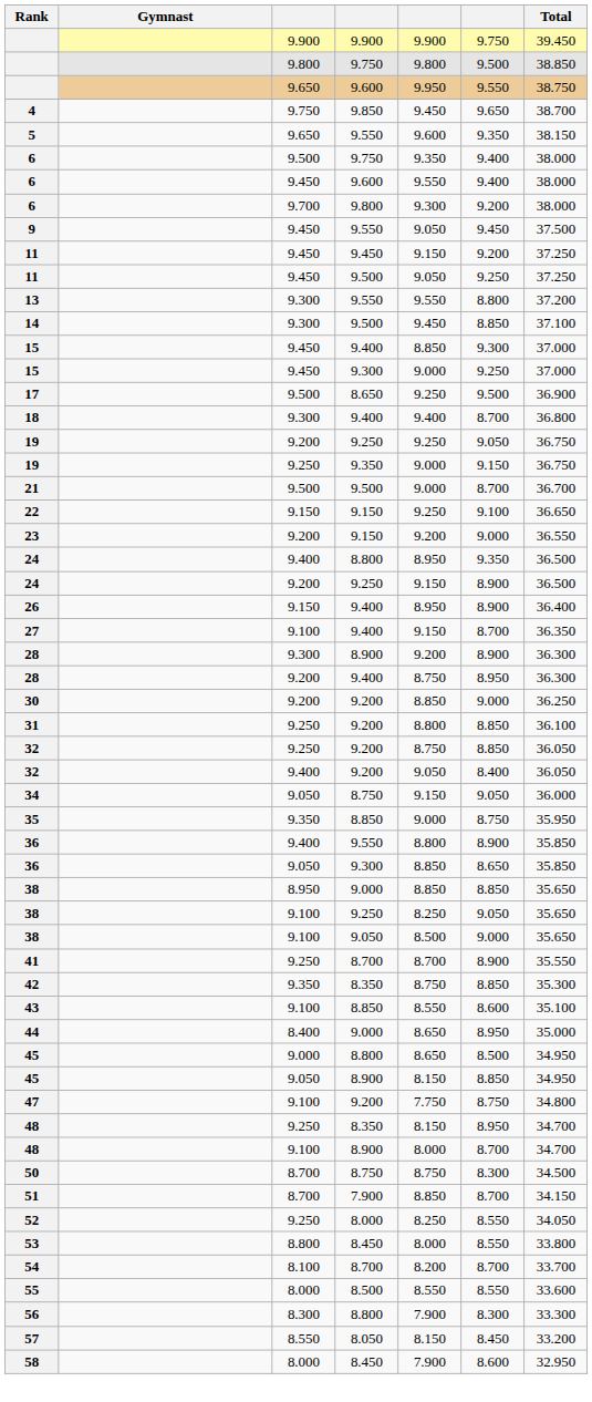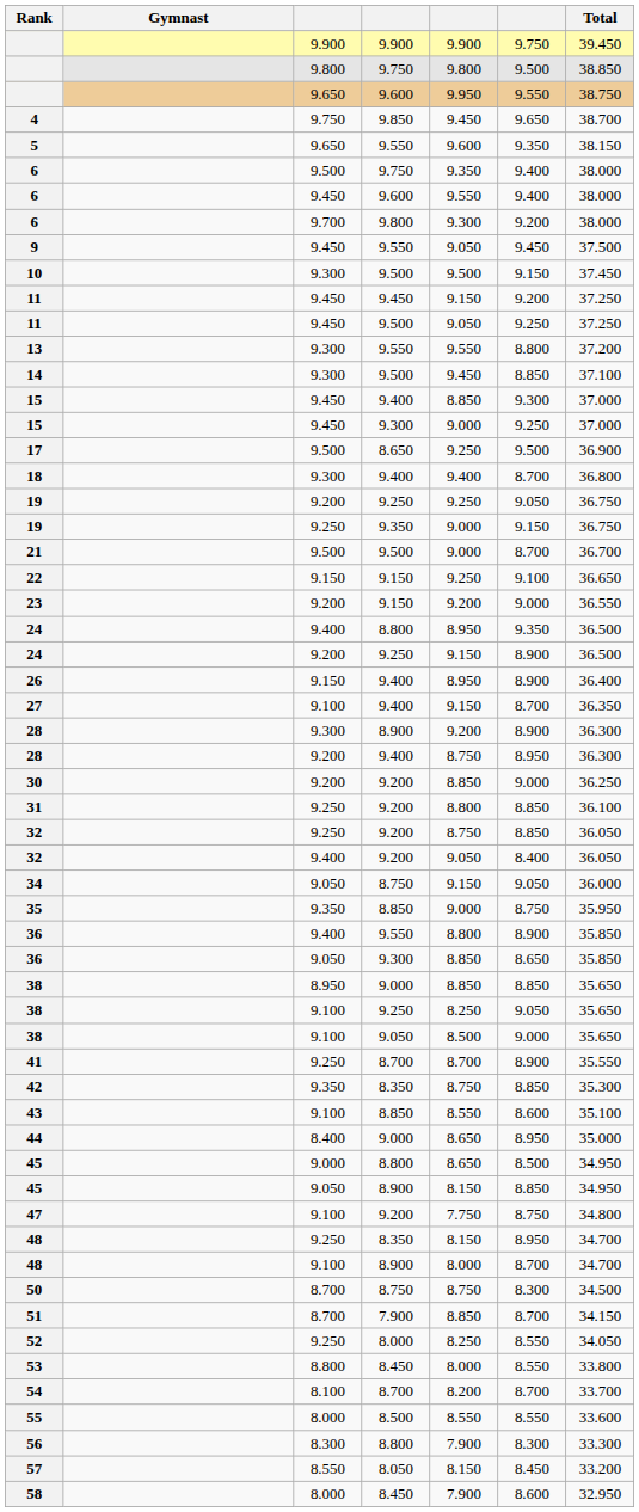 <table class="wikitable sortable" style="text-align:center; font-size:95%">
 <tr>
 <th scope="col" style="width:50px;">Rank</th>
 <th scope="col" style="width:220px;">Gymnast</th>
 <th scope="col" style="width:60px;"></th>
 <th scope="col" style="width:60px;"></th>
 <th scope="col" style="width:60px;"></th>
 <th scope="col" style="width:60px;"></th>
 <th scope="col" style="width:60px;">Total</th>
 </tr>
 <tr style="background:#fffcaf;">
 <th scope=row style="text-align:center"></th>
 <td align=left></td>
 <td>9.900</td>
 <td>9.900</td>
 <td>9.900</td>
 <td>9.750</td>
 <td>39.450</td>
 </tr>
 <tr style="background:#e5e5e5;">
 <th scope=row style="text-align:center"></th>
 <td align=left></td>
 <td>9.800</td>
 <td>9.750</td>
 <td>9.800</td>
 <td>9.500</td>
 <td>38.850</td>
 </tr>
 <tr style="background:#ec9;">
 <th scope=row style="text-align:center"></th>
 <td align=left></td>
 <td>9.650</td>
 <td>9.600</td>
 <td>9.950</td>
 <td>9.550</td>
 <td>38.750</td>
 </tr>
 <tr>
 <th scope=row style="text-align:center">4</th>
 <td align=left></td>
 <td>9.750</td>
 <td>9.850</td>
 <td>9.450</td>
 <td>9.650</td>
 <td>38.700</td>
 </tr>
 <tr>
 <th scope=row style="text-align:center">5</th>
 <td align=left></td>
 <td>9.650</td>
 <td>9.550</td>
 <td>9.600</td>
 <td>9.350</td>
 <td>38.150</td>
 </tr>
 <tr>
 <th scope=row style="text-align:center">6</th>
 <td align=left></td>
 <td>9.500</td>
 <td>9.750</td>
 <td>9.350</td>
 <td>9.400</td>
 <td>38.000</td>
 </tr>
 <tr>
 <th scope=row style="text-align:center">6</th>
 <td align=left></td>
 <td>9.450</td>
 <td>9.600</td>
 <td>9.550</td>
 <td>9.400</td>
 <td>38.000</td>
 </tr>
 <tr>
 <th scope=row style="text-align:center">6</th>
 <td align=left></td>
 <td>9.700</td>
 <td>9.800</td>
 <td>9.300</td>
 <td>9.200</td>
 <td>38.000</td>
 </tr>
 <tr>
 <th scope=row style="text-align:center">9</th>
 <td align=left></td>
 <td>9.450</td>
 <td>9.550</td>
 <td>9.050</td>
 <td>9.450</td>
 <td>37.500</td>
+</tr>
+<tr>
+<th scope=row style="text-align:center">10</th>
+<td align=left></td>
+<td>9.300</td>
+<td>9.500</td>
+<td>9.500</td>
+<td>9.150</td>
+<td>37.450</td>
 </tr>
 <tr>
 <th scope=row style="text-align:center">11</th>
 <td align=left></td>
 <td>9.450</td>
 <td>9.450</td>
 <td>9.150</td>
 <td>9.200</td>
 <td>37.250</td>
 </tr>
 <tr>
 <th scope=row style="text-align:center">11</th>
 <td align=left></td>
 <td>9.450</td>
 <td>9.500</td>
 <td>9.050</td>
 <td>9.250</td>
 <td>37.250</td>
 </tr>
 <tr>
 <th scope=row style="text-align:center">13</th>
 <td align=left></td>
 <td>9.300</td>
 <td>9.550</td>
 <td>9.550</td>
 <td>8.800</td>
 <td>37.200</td>
 </tr>
 <tr>
 <th scope=row style="text-align:center">14</th>
 <td align=left></td>
 <td>9.300</td>
 <td>9.500</td>
 <td>9.450</td>
 <td>8.850</td>
 <td>37.100</td>
 </tr>
 <tr>
 <th scope=row style="text-align:center">15</th>
 <td align=left></td>
 <td>9.450</td>
 <td>9.400</td>
 <td>8.850</td>
 <td>9.300</td>
 <td>37.000</td>
 </tr>
 <tr>
 <th scope=row style="text-align:center">15</th>
 <td align=left></td>
 <td>9.450</td>
 <td>9.300</td>
 <td>9.000</td>
 <td>9.250</td>
 <td>37.000</td>
 </tr>
 <tr>
 <th scope=row style="text-align:center">17</th>
 <td align=left></td>
 <td>9.500</td>
 <td>8.650</td>
 <td>9.250</td>
 <td>9.500</td>
 <td>36.900</td>
 </tr>
 <tr>
 <th scope=row style="text-align:center">18</th>
 <td align=left></td>
 <td>9.300</td>
 <td>9.400</td>
 <td>9.400</td>
 <td>8.700</td>
 <td>36.800</td>
 </tr>
 <tr>
 <th scope=row style="text-align:center">19</th>
 <td align=left></td>
 <td>9.200</td>
 <td>9.250</td>
 <td>9.250</td>
 <td>9.050</td>
 <td>36.750</td>
 </tr>
 <tr>
 <th scope=row style="text-align:center">19</th>
 <td align=left></td>
 <td>9.250</td>
 <td>9.350</td>
 <td>9.000</td>
 <td>9.150</td>
 <td>36.750</td>
 </tr>
 <tr>
 <th scope=row style="text-align:center">21</th>
 <td align=left></td>
 <td>9.500</td>
 <td>9.500</td>
 <td>9.000</td>
 <td>8.700</td>
 <td>36.700</td>
 </tr>
 <tr>
 <th scope=row style="text-align:center">22</th>
 <td align=left></td>
 <td>9.150</td>
 <td>9.150</td>
 <td>9.250</td>
 <td>9.100</td>
 <td>36.650</td>
 </tr>
 <tr>
 <th scope=row style="text-align:center">23</th>
 <td align=left></td>
 <td>9.200</td>
 <td>9.150</td>
 <td>9.200</td>
 <td>9.000</td>
 <td>36.550</td>
 </tr>
 <tr>
 <th scope=row style="text-align:center">24</th>
 <td align=left></td>
 <td>9.400</td>
 <td>8.800</td>
 <td>8.950</td>
 <td>9.350</td>
 <td>36.500</td>
 </tr>
 <tr>
 <th scope=row style="text-align:center">24</th>
 <td align=left></td>
 <td>9.200</td>
 <td>9.250</td>
 <td>9.150</td>
 <td>8.900</td>
 <td>36.500</td>
 </tr>
 <tr>
 <th scope=row style="text-align:center">26</th>
 <td align=left></td>
 <td>9.150</td>
 <td>9.400</td>
 <td>8.950</td>
 <td>8.900</td>
 <td>36.400</td>
 </tr>
 <tr>
 <th scope=row style="text-align:center">27</th>
 <td align=left></td>
 <td>9.100</td>
 <td>9.400</td>
 <td>9.150</td>
 <td>8.700</td>
 <td>36.350</td>
 </tr>
 <tr>
 <th scope=row style="text-align:center">28</th>
 <td align=left></td>
 <td>9.300</td>
 <td>8.900</td>
 <td>9.200</td>
 <td>8.900</td>
 <td>36.300</td>
 </tr>
 <tr>
 <th scope=row style="text-align:center">28</th>
 <td align=left></td>
 <td>9.200</td>
 <td>9.400</td>
 <td>8.750</td>
 <td>8.950</td>
 <td>36.300</td>
 </tr>
 <tr>
 <th scope=row style="text-align:center">30</th>
 <td align=left></td>
 <td>9.200</td>
 <td>9.200</td>
 <td>8.850</td>
 <td>9.000</td>
 <td>36.250</td>
 </tr>
 <tr>
 <th scope=row style="text-align:center">31</th>
 <td align=left></td>
 <td>9.250</td>
 <td>9.200</td>
 <td>8.800</td>
 <td>8.850</td>
 <td>36.100</td>
 </tr>
 <tr>
 <th scope=row style="text-align:center">32</th>
 <td align=left></td>
 <td>9.250</td>
 <td>9.200</td>
 <td>8.750</td>
 <td>8.850</td>
 <td>36.050</td>
 </tr>
 <tr>
 <th scope=row style="text-align:center">32</th>
 <td align=left></td>
 <td>9.400</td>
 <td>9.200</td>
 <td>9.050</td>
 <td>8.400</td>
 <td>36.050</td>
 </tr>
 <tr>
 <th scope=row style="text-align:center">34</th>
 <td align=left></td>
 <td>9.050</td>
 <td>8.750</td>
 <td>9.150</td>
 <td>9.050</td>
 <td>36.000</td>
 </tr>
 <tr>
 <th scope=row style="text-align:center">35</th>
 <td align=left></td>
 <td>9.350</td>
 <td>8.850</td>
 <td>9.000</td>
 <td>8.750</td>
 <td>35.950</td>
 </tr>
 <tr>
 <th scope=row style="text-align:center">36</th>
 <td align=left></td>
 <td>9.400</td>
 <td>9.550</td>
 <td>8.800</td>
 <td>8.900</td>
 <td>35.850</td>
 </tr>
 <tr>
 <th scope=row style="text-align:center">36</th>
 <td align=left></td>
 <td>9.050</td>
 <td>9.300</td>
 <td>8.850</td>
 <td>8.650</td>
 <td>35.850</td>
 </tr>
 <tr>
 <th scope=row style="text-align:center">38</th>
 <td align=left></td>
 <td>8.950</td>
 <td>9.000</td>
 <td>8.850</td>
 <td>8.850</td>
 <td>35.650</td>
 </tr>
 <tr>
 <th scope=row style="text-align:center">38</th>
 <td align=left></td>
 <td>9.100</td>
 <td>9.250</td>
 <td>8.250</td>
 <td>9.050</td>
 <td>35.650</td>
 </tr>
 <tr>
 <th scope=row style="text-align:center">38</th>
 <td align=left></td>
 <td>9.100</td>
 <td>9.050</td>
 <td>8.500</td>
 <td>9.000</td>
 <td>35.650</td>
 </tr>
 <tr>
 <th scope=row style="text-align:center">41</th>
 <td align=left></td>
 <td>9.250</td>
 <td>8.700</td>
 <td>8.700</td>
 <td>8.900</td>
 <td>35.550</td>
 </tr>
 <tr>
 <th scope=row style="text-align:center">42</th>
 <td align=left></td>
 <td>9.350</td>
 <td>8.350</td>
 <td>8.750</td>
 <td>8.850</td>
 <td>35.300</td>
 </tr>
 <tr>
 <th scope=row style="text-align:center">43</th>
 <td align=left></td>
 <td>9.100</td>
 <td>8.850</td>
 <td>8.550</td>
 <td>8.600</td>
 <td>35.100</td>
 </tr>
 <tr>
 <th scope=row style="text-align:center">44</th>
 <td align=left></td>
 <td>8.400</td>
 <td>9.000</td>
 <td>8.650</td>
 <td>8.950</td>
 <td>35.000</td>
 </tr>
 <tr>
 <th scope=row style="text-align:center">45</th>
 <td align=left></td>
 <td>9.000</td>
 <td>8.800</td>
 <td>8.650</td>
 <td>8.500</td>
 <td>34.950</td>
 </tr>
 <tr>
 <th scope=row style="text-align:center">45</th>
 <td align=left></td>
 <td>9.050</td>
 <td>8.900</td>
 <td>8.150</td>
 <td>8.850</td>
 <td>34.950</td>
 </tr>
 <tr>
 <th scope=row style="text-align:center">47</th>
 <td align=left></td>
 <td>9.100</td>
 <td>9.200</td>
 <td>7.750</td>
 <td>8.750</td>
 <td>34.800</td>
 </tr>
 <tr>
 <th scope=row style="text-align:center">48</th>
 <td align=left></td>
 <td>9.250</td>
 <td>8.350</td>
 <td>8.150</td>
 <td>8.950</td>
 <td>34.700</td>
 </tr>
 <tr>
 <th scope=row style="text-align:center">48</th>
 <td align=left></td>
 <td>9.100</td>
 <td>8.900</td>
 <td>8.000</td>
 <td>8.700</td>
 <td>34.700</td>
 </tr>
 <tr>
 <th scope=row style="text-align:center">50</th>
 <td align=left></td>
 <td>8.700</td>
 <td>8.750</td>
 <td>8.750</td>
 <td>8.300</td>
 <td>34.500</td>
 </tr>
 <tr>
 <th scope=row style="text-align:center">51</th>
 <td align=left></td>
 <td>8.700</td>
 <td>7.900</td>
 <td>8.850</td>
 <td>8.700</td>
 <td>34.150</td>
 </tr>
 <tr>
 <th scope=row style="text-align:center">52</th>
 <td align=left></td>
 <td>9.250</td>
 <td>8.000</td>
 <td>8.250</td>
 <td>8.550</td>
 <td>34.050</td>
 </tr>
 <tr>
 <th scope=row style="text-align:center">53</th>
 <td align=left></td>
 <td>8.800</td>
 <td>8.450</td>
 <td>8.000</td>
 <td>8.550</td>
 <td>33.800</td>
 </tr>
 <tr>
 <th scope=row style="text-align:center">54</th>
 <td align=left></td>
 <td>8.100</td>
 <td>8.700</td>
 <td>8.200</td>
 <td>8.700</td>
 <td>33.700</td>
 </tr>
 <tr>
 <th scope=row style="text-align:center">55</th>
 <td align=left></td>
 <td>8.000</td>
 <td>8.500</td>
 <td>8.550</td>
 <td>8.550</td>
 <td>33.600</td>
 </tr>
 <tr>
 <th scope=row style="text-align:center">56</th>
 <td align=left></td>
 <td>8.300</td>
 <td>8.800</td>
 <td>7.900</td>
 <td>8.300</td>
 <td>33.300</td>
 </tr>
 <tr>
 <th scope=row style="text-align:center">57</th>
 <td align=left></td>
 <td>8.550</td>
 <td>8.050</td>
 <td>8.150</td>
 <td>8.450</td>
 <td>33.200</td>
 </tr>
 <tr>
 <th scope=row style="text-align:center">58</th>
 <td align=left></td>
 <td>8.000</td>
 <td>8.450</td>
 <td>7.900</td>
 <td>8.600</td>
 <td>32.950</td>
 </tr>
 </table>
